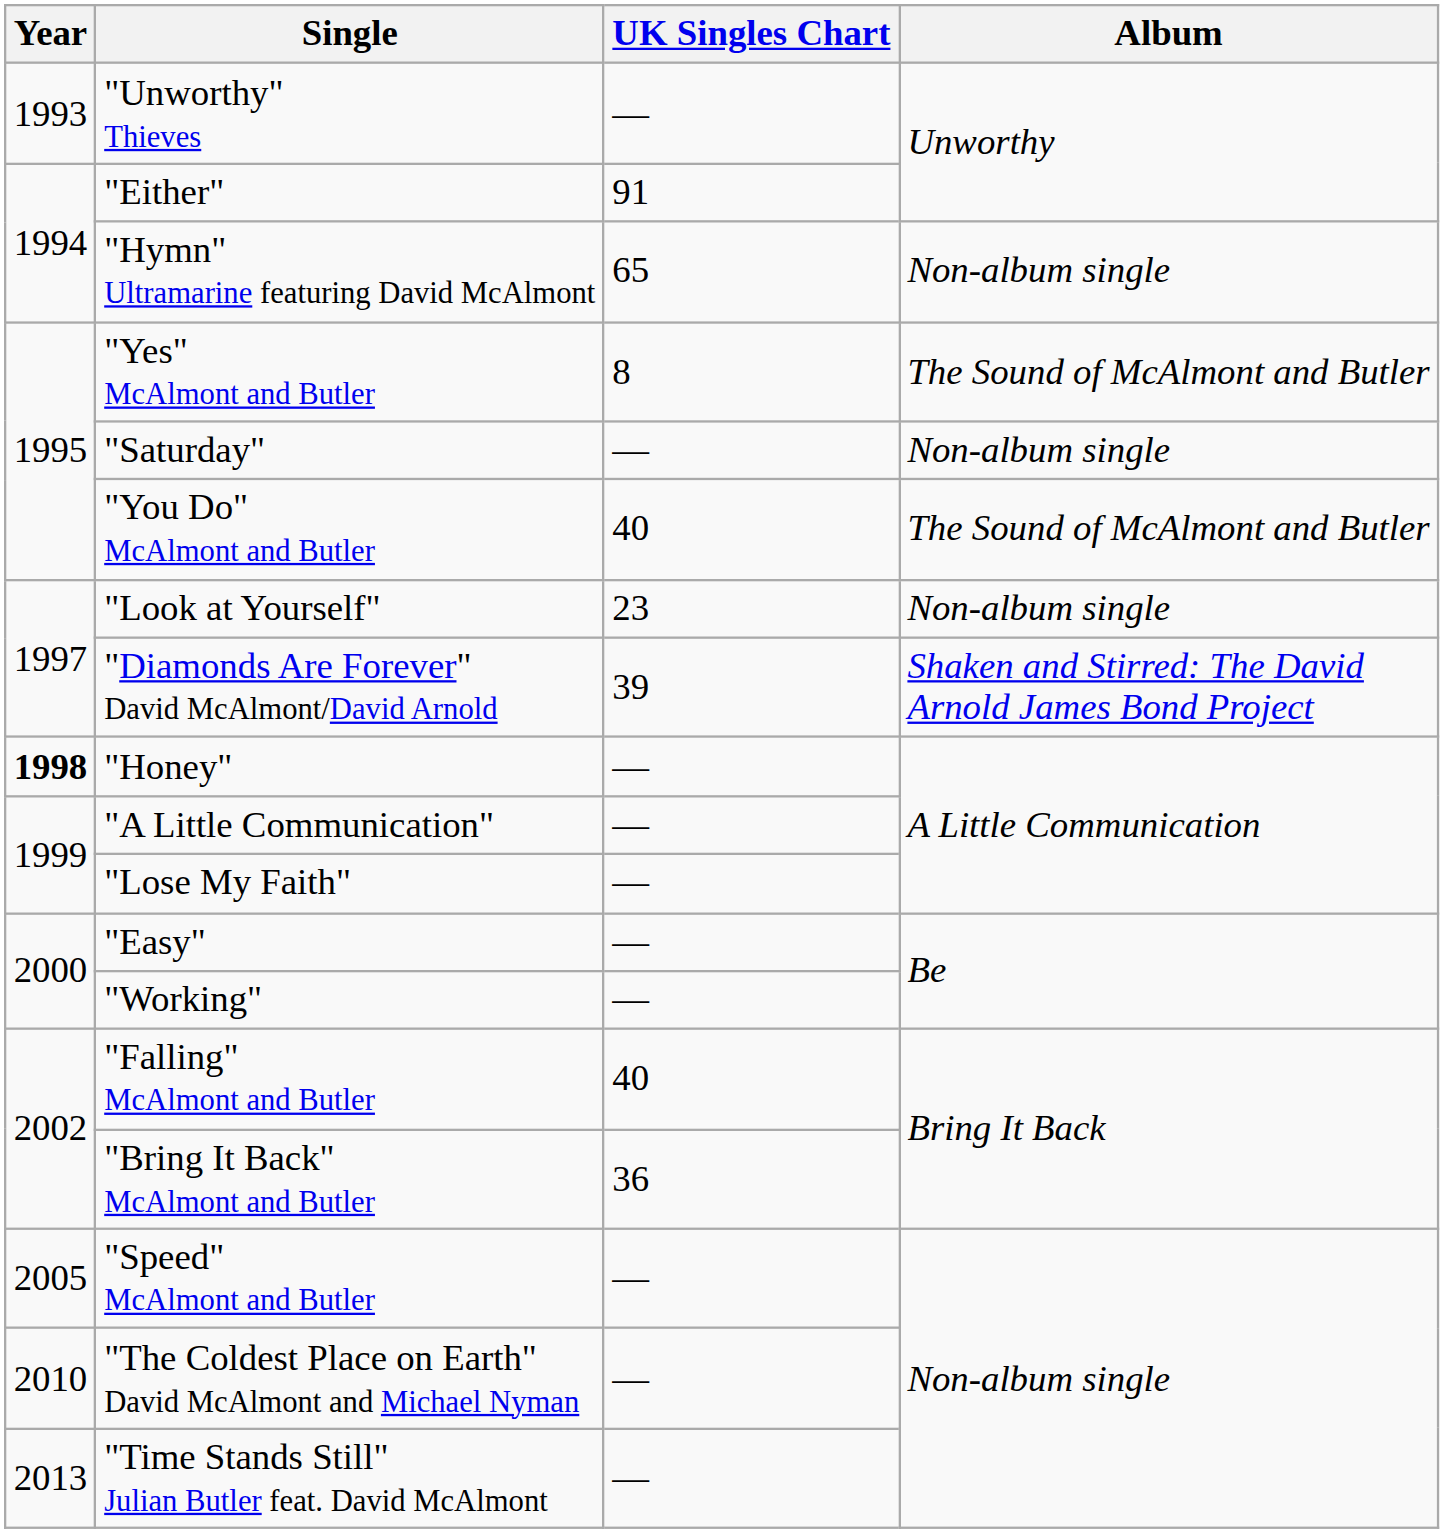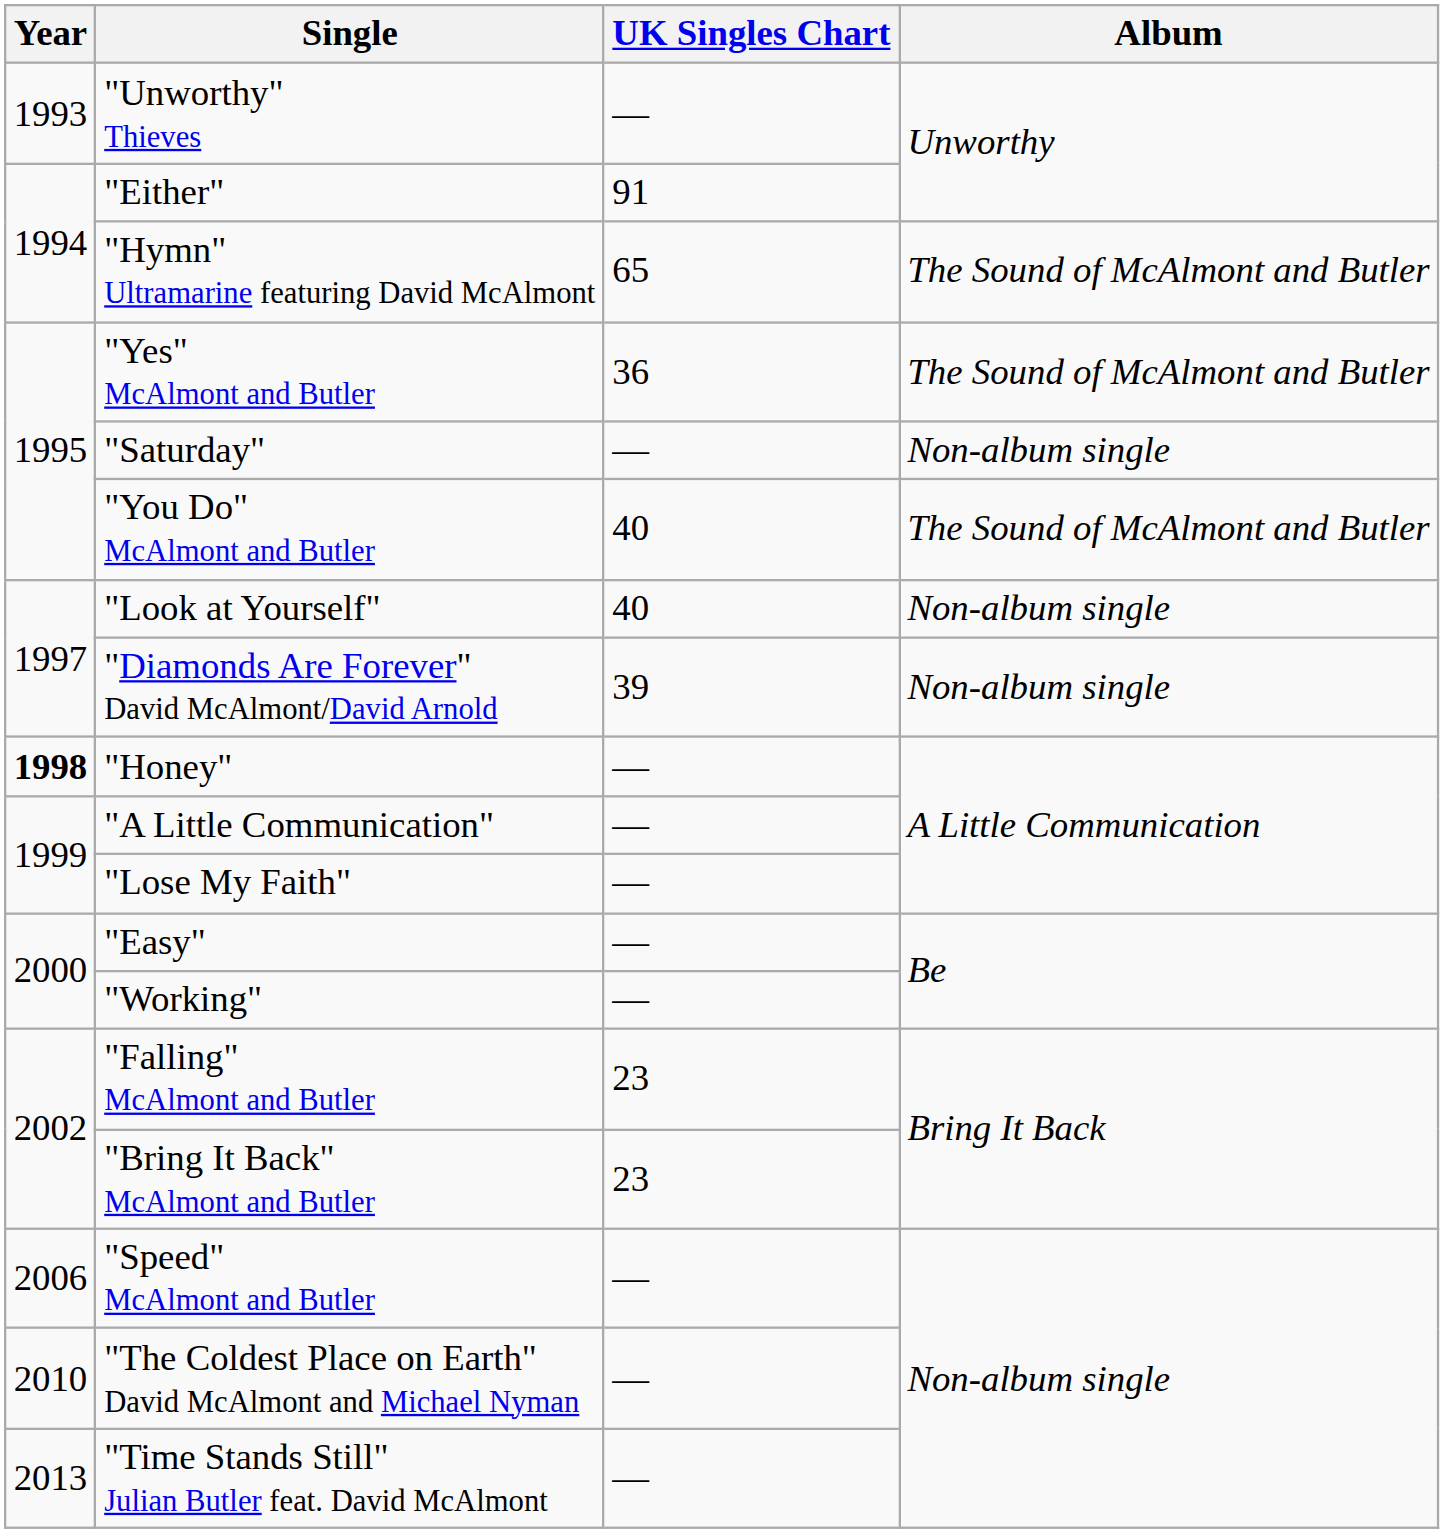 <table class="wikitable">
 <tr>
 <th>Year</th>
 <th>Single</th>
 <th><a href='#'>UK Singles Chart</a></th>
 <th>Album</th>
 </tr>
 <tr>
 <td>1993</td>
 <td>"Unworthy"<br><small><a href='#'>Thieves</a></small></td>
 <td>—</td>
 <td rowspan="2"><em>Unworthy</em></td>
 </tr>
 <tr>
 <td rowspan="2">1994</td>
 <td>"Either"</td>
 <td>91</td>
 </tr>
 <tr>
 <td>"Hymn"<br><small><a href='#'>Ultramarine</a> featuring David McAlmont</small></td>
 <td>65</td>
-<td><em>Non-album single</em></td>
+<td><em>The Sound of McAlmont and Butler</em></td>
 </tr>
 <tr>
 <td rowspan="3">1995</td>
 <td>"Yes"<br><small><a href='#'>McAlmont and Butler</a></small></td>
-<td>8</td>
+<td>36</td>
 <td><em>The Sound of McAlmont and Butler</em></td>
 </tr>
 <tr>
 <td>"Saturday"</td>
 <td>—</td>
 <td><em>Non-album single</em></td>
 </tr>
 <tr>
 <td>"You Do"<br><small><a href='#'>McAlmont and Butler</a></small></td>
 <td>40</td>
 <td><em>The Sound of McAlmont and Butler</em></td>
 </tr>
 <tr>
 <td rowspan="2">1997</td>
 <td>"Look at Yourself"</td>
-<td>23</td>
+<td>40</td>
 <td><em>Non-album single</em></td>
 </tr>
 <tr>
 <td>"<a href='#'>Diamonds Are Forever</a>"<br><small>David McAlmont/<a href='#'>David Arnold</a></small></td>
 <td>39</td>
-<td><em><a href='#'>Shaken and Stirred: The David<br>Arnold James Bond Project</a></em></td>
+<td><em>Non-album single</em></td>
 </tr>
 <tr>
 <td><strong>1998</strong></td>
 <td>"Honey"</td>
 <td>—</td>
 <td rowspan="3"><em>A Little Communication</em></td>
 </tr>
 <tr>
 <td rowspan="2">1999</td>
 <td>"A Little Communication"</td>
 <td>—</td>
 </tr>
 <tr>
 <td>"Lose My Faith"</td>
 <td>—</td>
 </tr>
 <tr>
 <td rowspan="2">2000</td>
 <td>"Easy"</td>
 <td>—</td>
 <td rowspan="2"><em>Be</em></td>
 </tr>
 <tr>
 <td>"Working"</td>
 <td>—</td>
 </tr>
 <tr>
 <td rowspan="2">2002</td>
 <td>"Falling"<br><small><a href='#'>McAlmont and Butler</a></small></td>
-<td>40</td>
+<td>23</td>
 <td rowspan="2"><em>Bring It Back</em></td>
 </tr>
 <tr>
 <td>"Bring It Back"<br><small><a href='#'>McAlmont and Butler</a></small></td>
-<td>36</td>
+<td>23</td>
 </tr>
 <tr>
-<td>2005</td>
+<td>2006</td>
 <td>"Speed"<br><small><a href='#'>McAlmont and Butler</a></small></td>
 <td>—</td>
 <td rowspan="3"><em>Non-album single</em></td>
 </tr>
 <tr>
 <td>2010</td>
 <td>"The Coldest Place on Earth"<br><small>David McAlmont and <a href='#'>Michael Nyman</a></small></td>
 <td>—</td>
 </tr>
 <tr>
 <td>2013</td>
 <td>"Time Stands Still"<br><small><a href='#'>Julian Butler</a> feat. David McAlmont</small></td>
 <td>—</td>
 </tr>
 </table>
